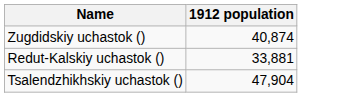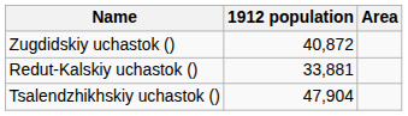 <table class="wikitable sortable">
 <tr>
 <th>Name</th>
 <th>1912 population</th>
+<th>Area</th>
 </tr>
 <tr>
 <td>Zugdidskiy uchastok ()</td>
-<td align="right">40,874</td>
+<td align="right">40,872</td>
+<td></td>
 </tr>
 <tr>
 <td>Redut-Kalskiy uchastok ()</td>
 <td align="right">33,881</td>
+<td></td>
 </tr>
 <tr>
 <td>Tsalendzhikhskiy uchastok ()</td>
 <td align="right">47,904</td>
+<td></td>
 </tr>
 </table>
